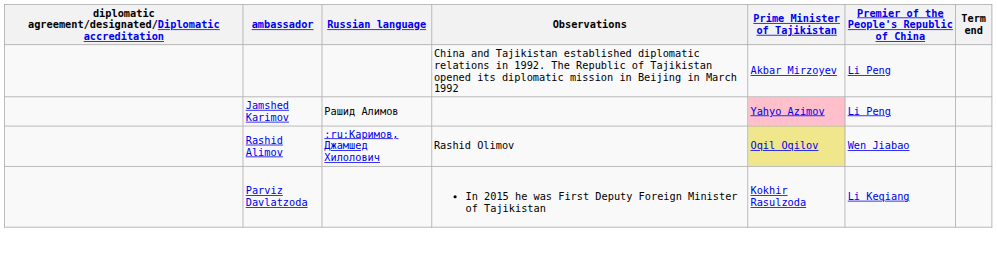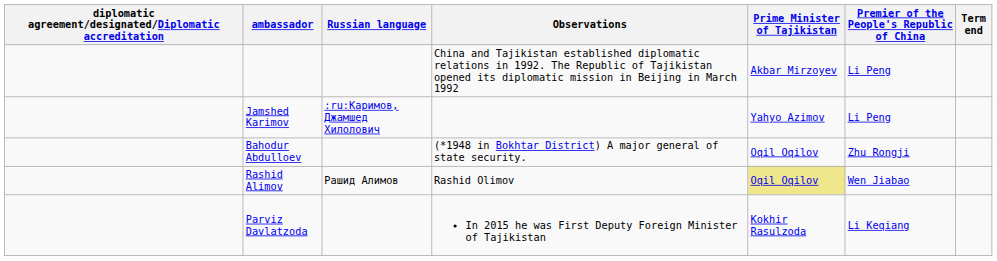 <table class="wikitable sortable">
 <tr>
 <th>diplomatic agreement/designated/<a href='#'>Diplomatic accreditation</a></th>
 <th><a href='#'>ambassador</a></th>
 <th><a href='#'>Russian language</a></th>
 <th>Observations</th>
 <th><a href='#'>Prime Minister of Tajikistan</a></th>
 <th><a href='#'>Premier of the People's Republic of China</a></th>
 <th>Term end</th>
 </tr>
 <tr>
 <td></td>
 <td></td>
 <td></td>
 <td>China and Tajikistan established diplomatic relations in 1992. The Republic of Tajikistan opened its diplomatic mission in Beijing in March 1992</td>
 <td><a href='#'>Akbar Mirzoyev</a></td>
 <td><a href='#'>Li Peng</a></td>
 <td></td>
 </tr>
 <tr>
 <td></td>
 <td><a href='#'>Jamshed Karimov</a></td>
-<td>Рашид Алимов</td>
+<td><a href='#'>:ru:Каримов, Джамшед Хилолович</a></td>
 <td></td>
-<td style="background: pink;"><a href='#'>Yahyo Azimov</a></td>
+<td><a href='#'>Yahyo Azimov</a></td>
 <td><a href='#'>Li Peng</a></td>
 <td></td>
 </tr>
 <tr>
 <td></td>
+<td><a href='#'>Bahodur Abdulloev</a></td>
+<td></td>
+<td>(*1948 in <a href='#'>Bokhtar District</a>) A major general of state security.</td>
+<td><a href='#'>Oqil Oqilov</a></td>
+<td><a href='#'>Zhu Rongji</a></td>
+<td></td>
+</tr>
+<tr>
+<td></td>
 <td><a href='#'>Rashid Alimov</a></td>
-<td><a href='#'>:ru:Каримов, Джамшед Хилолович</a></td>
+<td>Рашид Алимов</td>
 <td>Rashid Olimov</td>
 <td style="background: khaki;"><a href='#'>Oqil Oqilov</a></td>
 <td><a href='#'>Wen Jiabao</a></td>
 <td></td>
 </tr>
 <tr>
 <td></td>
 <td><a href='#'>Parviz Davlatzoda</a></td>
 <td></td>
 <td><br><ul><li>In 2015 he was First Deputy Foreign Minister of Tajikistan</li></ul></td>
 <td><a href='#'>Kokhir Rasulzoda</a></td>
 <td><a href='#'>Li Keqiang</a></td>
 <td></td>
 </tr>
 </table>
